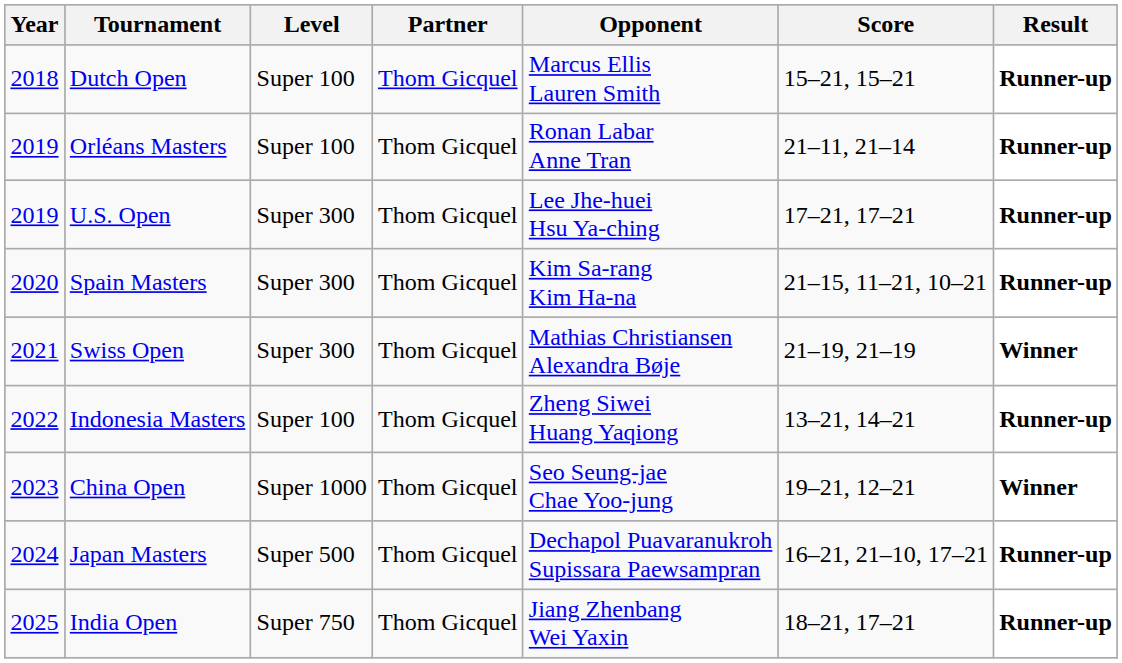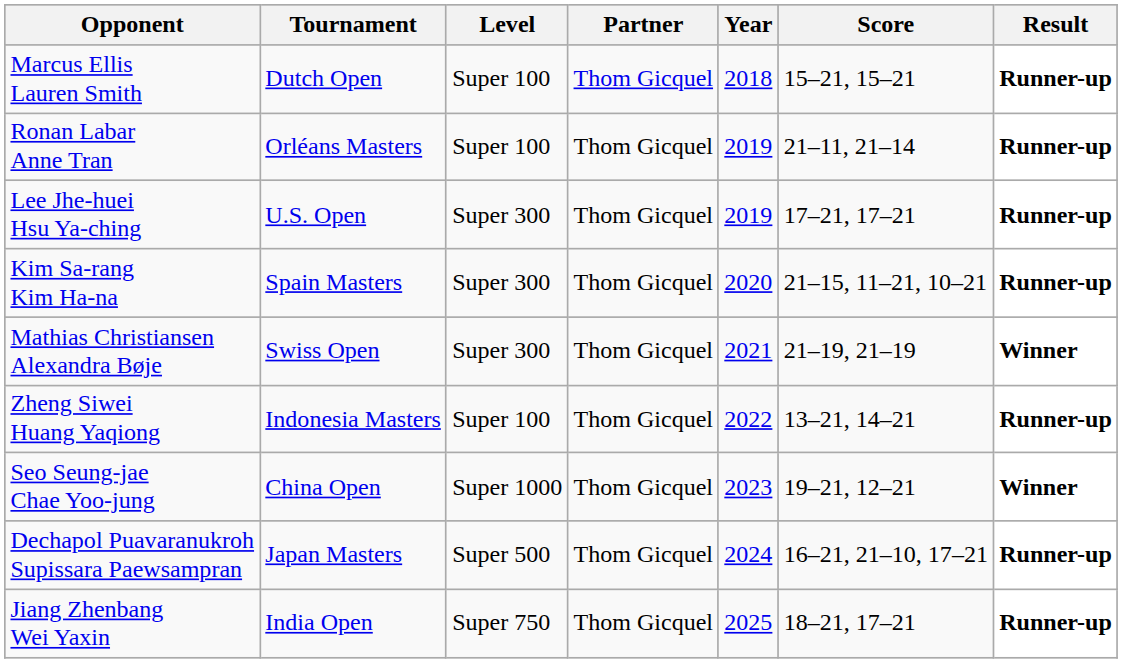 <table class="sortable wikitable" style="font-size: 90%;">
 <tr>
-<th>Year</th>
+<th>Opponent</th>
 <th>Tournament</th>
 <th>Level</th>
 <th>Partner</th>
-<th>Opponent</th>
+<th>Year</th>
 <th>Score</th>
 <th>Result</th>
 </tr>
 <tr>
-<td align="center"><a href='#'>2018</a></td>
+<td align="left"> <a href='#'>Marcus Ellis</a><br> <a href='#'>Lauren Smith</a></td>
 <td align="left"><a href='#'>Dutch Open</a></td>
 <td align="left">Super 100</td>
 <td align="left"> <a href='#'>Thom Gicquel</a></td>
-<td align="left"> <a href='#'>Marcus Ellis</a><br> <a href='#'>Lauren Smith</a></td>
+<td align="center"><a href='#'>2018</a></td>
 <td align="left">15–21, 15–21</td>
 <td style="text-align:left; background:white"> <strong>Runner-up</strong></td>
 </tr>
 <tr>
-<td align="center"><a href='#'>2019</a></td>
+<td align="left"> <a href='#'>Ronan Labar</a><br> <a href='#'>Anne Tran</a></td>
 <td align="left"><a href='#'>Orléans Masters</a></td>
 <td align="left">Super 100</td>
 <td align="left"> Thom Gicquel</td>
-<td align="left"> <a href='#'>Ronan Labar</a><br> <a href='#'>Anne Tran</a></td>
+<td align="center"><a href='#'>2019</a></td>
 <td align="left">21–11, 21–14</td>
 <td style="text-align:left; background:white"> <strong>Runner-up</strong></td>
 </tr>
 <tr>
-<td align="center"><a href='#'>2019</a></td>
+<td align="left"> <a href='#'>Lee Jhe-huei</a><br> <a href='#'>Hsu Ya-ching</a></td>
 <td align="left"><a href='#'>U.S. Open</a></td>
 <td align="left">Super 300</td>
 <td align="left"> Thom Gicquel</td>
-<td align="left"> <a href='#'>Lee Jhe-huei</a><br> <a href='#'>Hsu Ya-ching</a></td>
+<td align="center"><a href='#'>2019</a></td>
 <td align="left">17–21, 17–21</td>
 <td style="text-align:left; background:white"> <strong>Runner-up</strong></td>
 </tr>
 <tr>
-<td align="center"><a href='#'>2020</a></td>
+<td align="left"> <a href='#'>Kim Sa-rang</a><br> <a href='#'>Kim Ha-na</a></td>
 <td align="left"><a href='#'>Spain Masters</a></td>
 <td align="left">Super 300</td>
 <td align="left"> Thom Gicquel</td>
-<td align="left"> <a href='#'>Kim Sa-rang</a><br> <a href='#'>Kim Ha-na</a></td>
+<td align="center"><a href='#'>2020</a></td>
 <td align="left">21–15, 11–21, 10–21</td>
 <td style="text-align:left; background:white"> <strong>Runner-up</strong></td>
 </tr>
 <tr>
-<td align="center"><a href='#'>2021</a></td>
+<td align="left"> <a href='#'>Mathias Christiansen</a><br> <a href='#'>Alexandra Bøje</a></td>
 <td align="left"><a href='#'>Swiss Open</a></td>
 <td align="left">Super 300</td>
 <td align="left"> Thom Gicquel</td>
-<td align="left"> <a href='#'>Mathias Christiansen</a><br> <a href='#'>Alexandra Bøje</a></td>
+<td align="center"><a href='#'>2021</a></td>
 <td align="left">21–19, 21–19</td>
 <td style="text-align:left; background:white"> <strong>Winner</strong></td>
 </tr>
 <tr>
-<td align="center"><a href='#'>2022</a></td>
+<td align="left"> <a href='#'>Zheng Siwei</a><br> <a href='#'>Huang Yaqiong</a></td>
 <td align="left"><a href='#'>Indonesia Masters</a></td>
 <td align="left">Super 100</td>
 <td align="left"> Thom Gicquel</td>
-<td align="left"> <a href='#'>Zheng Siwei</a><br> <a href='#'>Huang Yaqiong</a></td>
+<td align="center"><a href='#'>2022</a></td>
 <td align="left">13–21, 14–21</td>
 <td style="text-align:left; background:white"> <strong>Runner-up</strong></td>
 </tr>
 <tr>
-<td align="center"><a href='#'>2023</a></td>
+<td align="left"> <a href='#'>Seo Seung-jae</a><br> <a href='#'>Chae Yoo-jung</a></td>
 <td align="left"><a href='#'>China Open</a></td>
 <td align="left">Super 1000</td>
 <td align="left"> Thom Gicquel</td>
-<td align="left"> <a href='#'>Seo Seung-jae</a><br> <a href='#'>Chae Yoo-jung</a></td>
+<td align="center"><a href='#'>2023</a></td>
 <td align="left">19–21, 12–21</td>
 <td style="text-align:left; background:white"> <strong>Winner</strong></td>
 </tr>
 <tr>
-<td align="center"><a href='#'>2024</a></td>
+<td align="left"> <a href='#'>Dechapol Puavaranukroh</a><br> <a href='#'>Supissara Paewsampran</a></td>
 <td align="left"><a href='#'>Japan Masters</a></td>
 <td align="left">Super 500</td>
 <td align="left"> Thom Gicquel</td>
-<td align="left"> <a href='#'>Dechapol Puavaranukroh</a><br> <a href='#'>Supissara Paewsampran</a></td>
+<td align="center"><a href='#'>2024</a></td>
 <td align="left">16–21, 21–10, 17–21</td>
 <td style="text-align:left; background:white"> <strong>Runner-up</strong></td>
 </tr>
 <tr>
-<td align="center"><a href='#'>2025</a></td>
+<td align="left"> <a href='#'>Jiang Zhenbang</a><br> <a href='#'>Wei Yaxin</a></td>
 <td align="left"><a href='#'>India Open</a></td>
 <td align="left">Super 750</td>
 <td align="left"> Thom Gicquel</td>
-<td align="left"> <a href='#'>Jiang Zhenbang</a><br> <a href='#'>Wei Yaxin</a></td>
+<td align="center"><a href='#'>2025</a></td>
 <td align="left">18–21, 17–21</td>
 <td style="text-align:left; background:white"> <strong>Runner-up</strong></td>
 </tr>
 </table>
